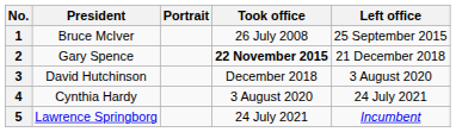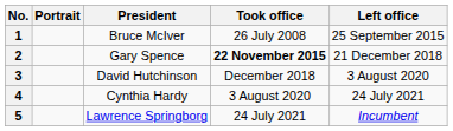 <table class="wikitable" style="text-align:center; font-size:95%">
 <tr>
 <th>No.</th>
+<th>Portrait</th>
 <th>President</th>
-<th>Portrait</th>
 <th>Took office</th>
 <th>Left office</th>
 </tr>
 <tr>
 <th>1</th>
+<td></td>
 <td>Bruce McIver</td>
-<td></td>
 <td>26 July 2008</td>
 <td>25 September 2015</td>
 </tr>
 <tr>
 <th>2</th>
+<td></td>
 <td>Gary Spence</td>
-<td></td>
 <td><strong>22 November 2015</strong></td>
 <td>21 December 2018</td>
 </tr>
 <tr>
 <th>3</th>
+<td></td>
 <td>David Hutchinson</td>
-<td></td>
 <td>December 2018</td>
 <td>3 August 2020</td>
 </tr>
 <tr>
 <th>4</th>
+<td></td>
 <td>Cynthia Hardy</td>
-<td></td>
 <td>3 August 2020</td>
 <td>24 July 2021</td>
 </tr>
 <tr>
 <th>5</th>
+<td></td>
 <td><a href='#'>Lawrence Springborg</a></td>
-<td></td>
 <td>24 July 2021</td>
 <td><em><a href='#'>Incumbent</a></em></td>
 </tr>
 </table>
